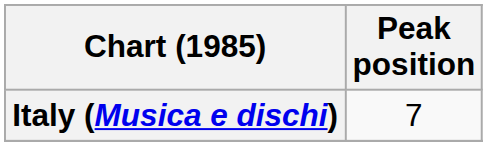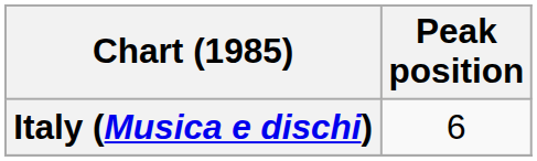 <table class="wikitable sortable plainrowheaders" style="text-align:center">
 <tr>
 <th scope="col">Chart (1985)</th>
 <th scope="col">Peak<br>position</th>
 </tr>
 <tr>
 <th scope="row">Italy (<em><a href='#'>Musica e dischi</a></em>)</th>
-<td>7</td>
+<td>6</td>
 </tr>
 <tr>
 </tr>
 <tr>
 </tr>
 </table>
